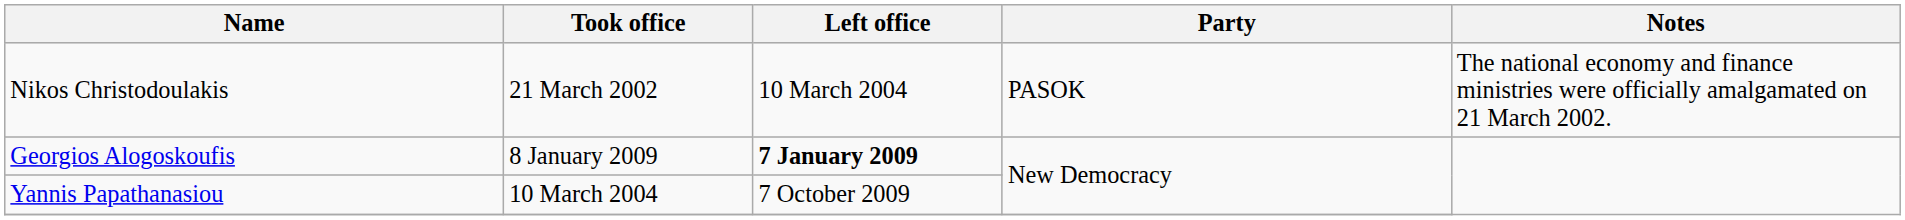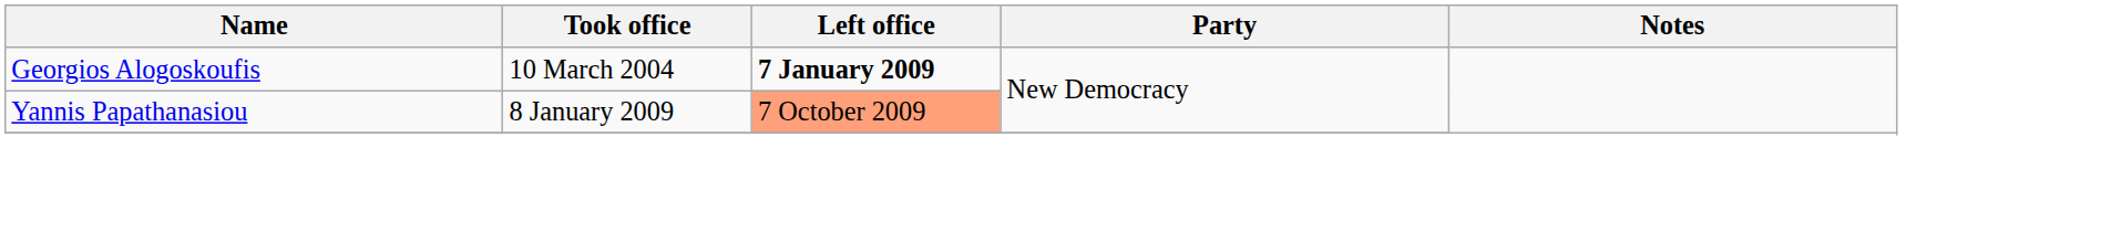 <table class="wikitable">
 <tr>
 <th width="20%">Name</th>
 <th width="10%">Took office</th>
 <th width="10%">Left office</th>
 <th width="18%">Party</th>
 <th width="18%">Notes</th>
 </tr>
 <tr>
-<td>Nikos Christodoulakis</td>
-<td>21 March 2002</td>
+<td><a href='#'>Georgios Alogoskoufis</a></td>
 <td>10 March 2004</td>
-<td>PASOK</td>
-<td>The national economy and finance ministries were officially amalgamated on 21 March 2002.</td>
-</tr>
-<tr>
-<td><a href='#'>Georgios Alogoskoufis</a></td>
-<td>8 January 2009</td>
 <td><strong>7 January 2009</strong></td>
 <td rowspan=2>New Democracy</td>
 </tr>
 <tr>
 <td><a href='#'>Yannis Papathanasiou</a></td>
-<td>10 March 2004</td>
-<td>7 October 2009</td>
+<td>8 January 2009</td>
+<td style="background: lightsalmon;">7 October 2009</td>
 </tr>
 <tr>
 </tr>
 </table>
